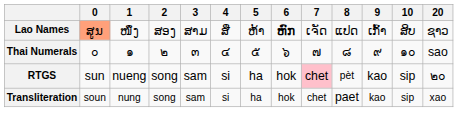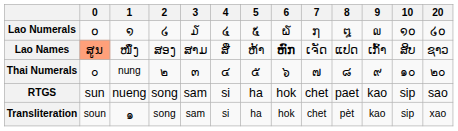 <table class=wikitable>
 <tr>
 <th></th>
 <th width=40>0</th>
 <th width=40>1</th>
 <th width=40>2</th>
 <th width=40>3</th>
 <th width=40>4</th>
 <th width=40>5</th>
 <th width=40>6</th>
 <th width=40>7</th>
 <th width=40>8</th>
 <th width=40>9</th>
 <th width=40>10</th>
 <th width=40>20</th>
+</tr>
+<tr align=center>
+<th>Lao Numerals</th>
+<td><big> ໐ </big></td>
+<td><big> ໑ </big></td>
+<td><big> ໒ </big></td>
+<td><big> ໓ </big></td>
+<td><big> ໔ </big></td>
+<td><big> ໕ </big></td>
+<td><big> ໖ </big></td>
+<td><big> ໗ </big></td>
+<td><big> ໘ </big></td>
+<td><big> ໙ </big></td>
+<td><big> ໑໐ </big></td>
+<td><big> ໒໐ </big></td>
 </tr>
 <tr align=center>
 <th>Lao Names</th>
 <td style="background: lightsalmon;"><big> ສູນ </big></td>
 <td><big> ໜຶ່ງ </big></td>
 <td><big> ສອງ </big></td>
 <td><big> ສາມ </big></td>
 <td><big> ສີ່ </big></td>
 <td><big> ຫ້າ </big></td>
 <td><strong><big> ຫົກ </big></strong></td>
 <td><big> ເຈັດ </big></td>
 <td><big> ແປດ </big></td>
 <td><big> ເກົ້າ </big></td>
 <td><big> ສິບ </big></td>
 <td><big> ຊາວ </big></td>
 </tr>
 <tr align=center>
 <th>Thai Numerals</th>
 <td><big> ๐ </big></td>
-<td><big> ๑ </big></td>
+<td>nung</td>
 <td><big> ๒ </big></td>
 <td><big> ๓ </big></td>
 <td><big> ๔ </big></td>
 <td><big> ๕ </big></td>
 <td><big> ๖ </big></td>
 <td><big> ๗ </big></td>
 <td><big> ๘ </big></td>
 <td><big> ๙ </big></td>
 <td><big> ๑๐ </big></td>
-<td><big> sao </big></td>
+<td><big> ๒๐ </big></td>
 </tr>
 <tr align=center>
 <th>RTGS</th>
 <td><big> sun </big></td>
 <td><big> nueng </big></td>
 <td><big> song </big></td>
 <td><big> sam </big></td>
 <td><big> si </big></td>
 <td><big> ha </big></td>
 <td><big> hok </big></td>
-<td style="background: pink;"><big> chet </big></td>
-<td>pèt</td>
+<td><big> chet </big></td>
+<td><big> paet </big></td>
 <td><big> kao </big></td>
 <td><big> sip </big></td>
-<td><big> ๒๐ </big></td>
+<td><big> sao </big></td>
 </tr>
 <tr align=center>
 <th>Transliteration</th>
 <td>soun</td>
-<td>nung</td>
+<td><big> ๑ </big></td>
 <td>song</td>
 <td>sam</td>
 <td>si</td>
 <td>ha</td>
 <td>hok</td>
 <td>chet</td>
-<td><big> paet </big></td>
+<td>pèt</td>
 <td>kao</td>
 <td>sip</td>
 <td>xao</td>
 </tr>
 </table>
